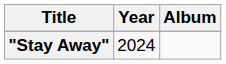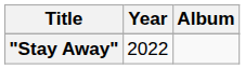 <table class="wikitable plainrowheaders" style="text-align:center;">
 <tr>
 <th scope="col">Title</th>
 <th scope="col">Year</th>
 <th scope="col">Album</th>
 </tr>
 <tr>
 </tr>
 <tr>
 <th scope="row">"Stay Away"<br></th>
-<td>2024</td>
+<td>2022</td>
 <td></td>
 </tr>
 </table>
